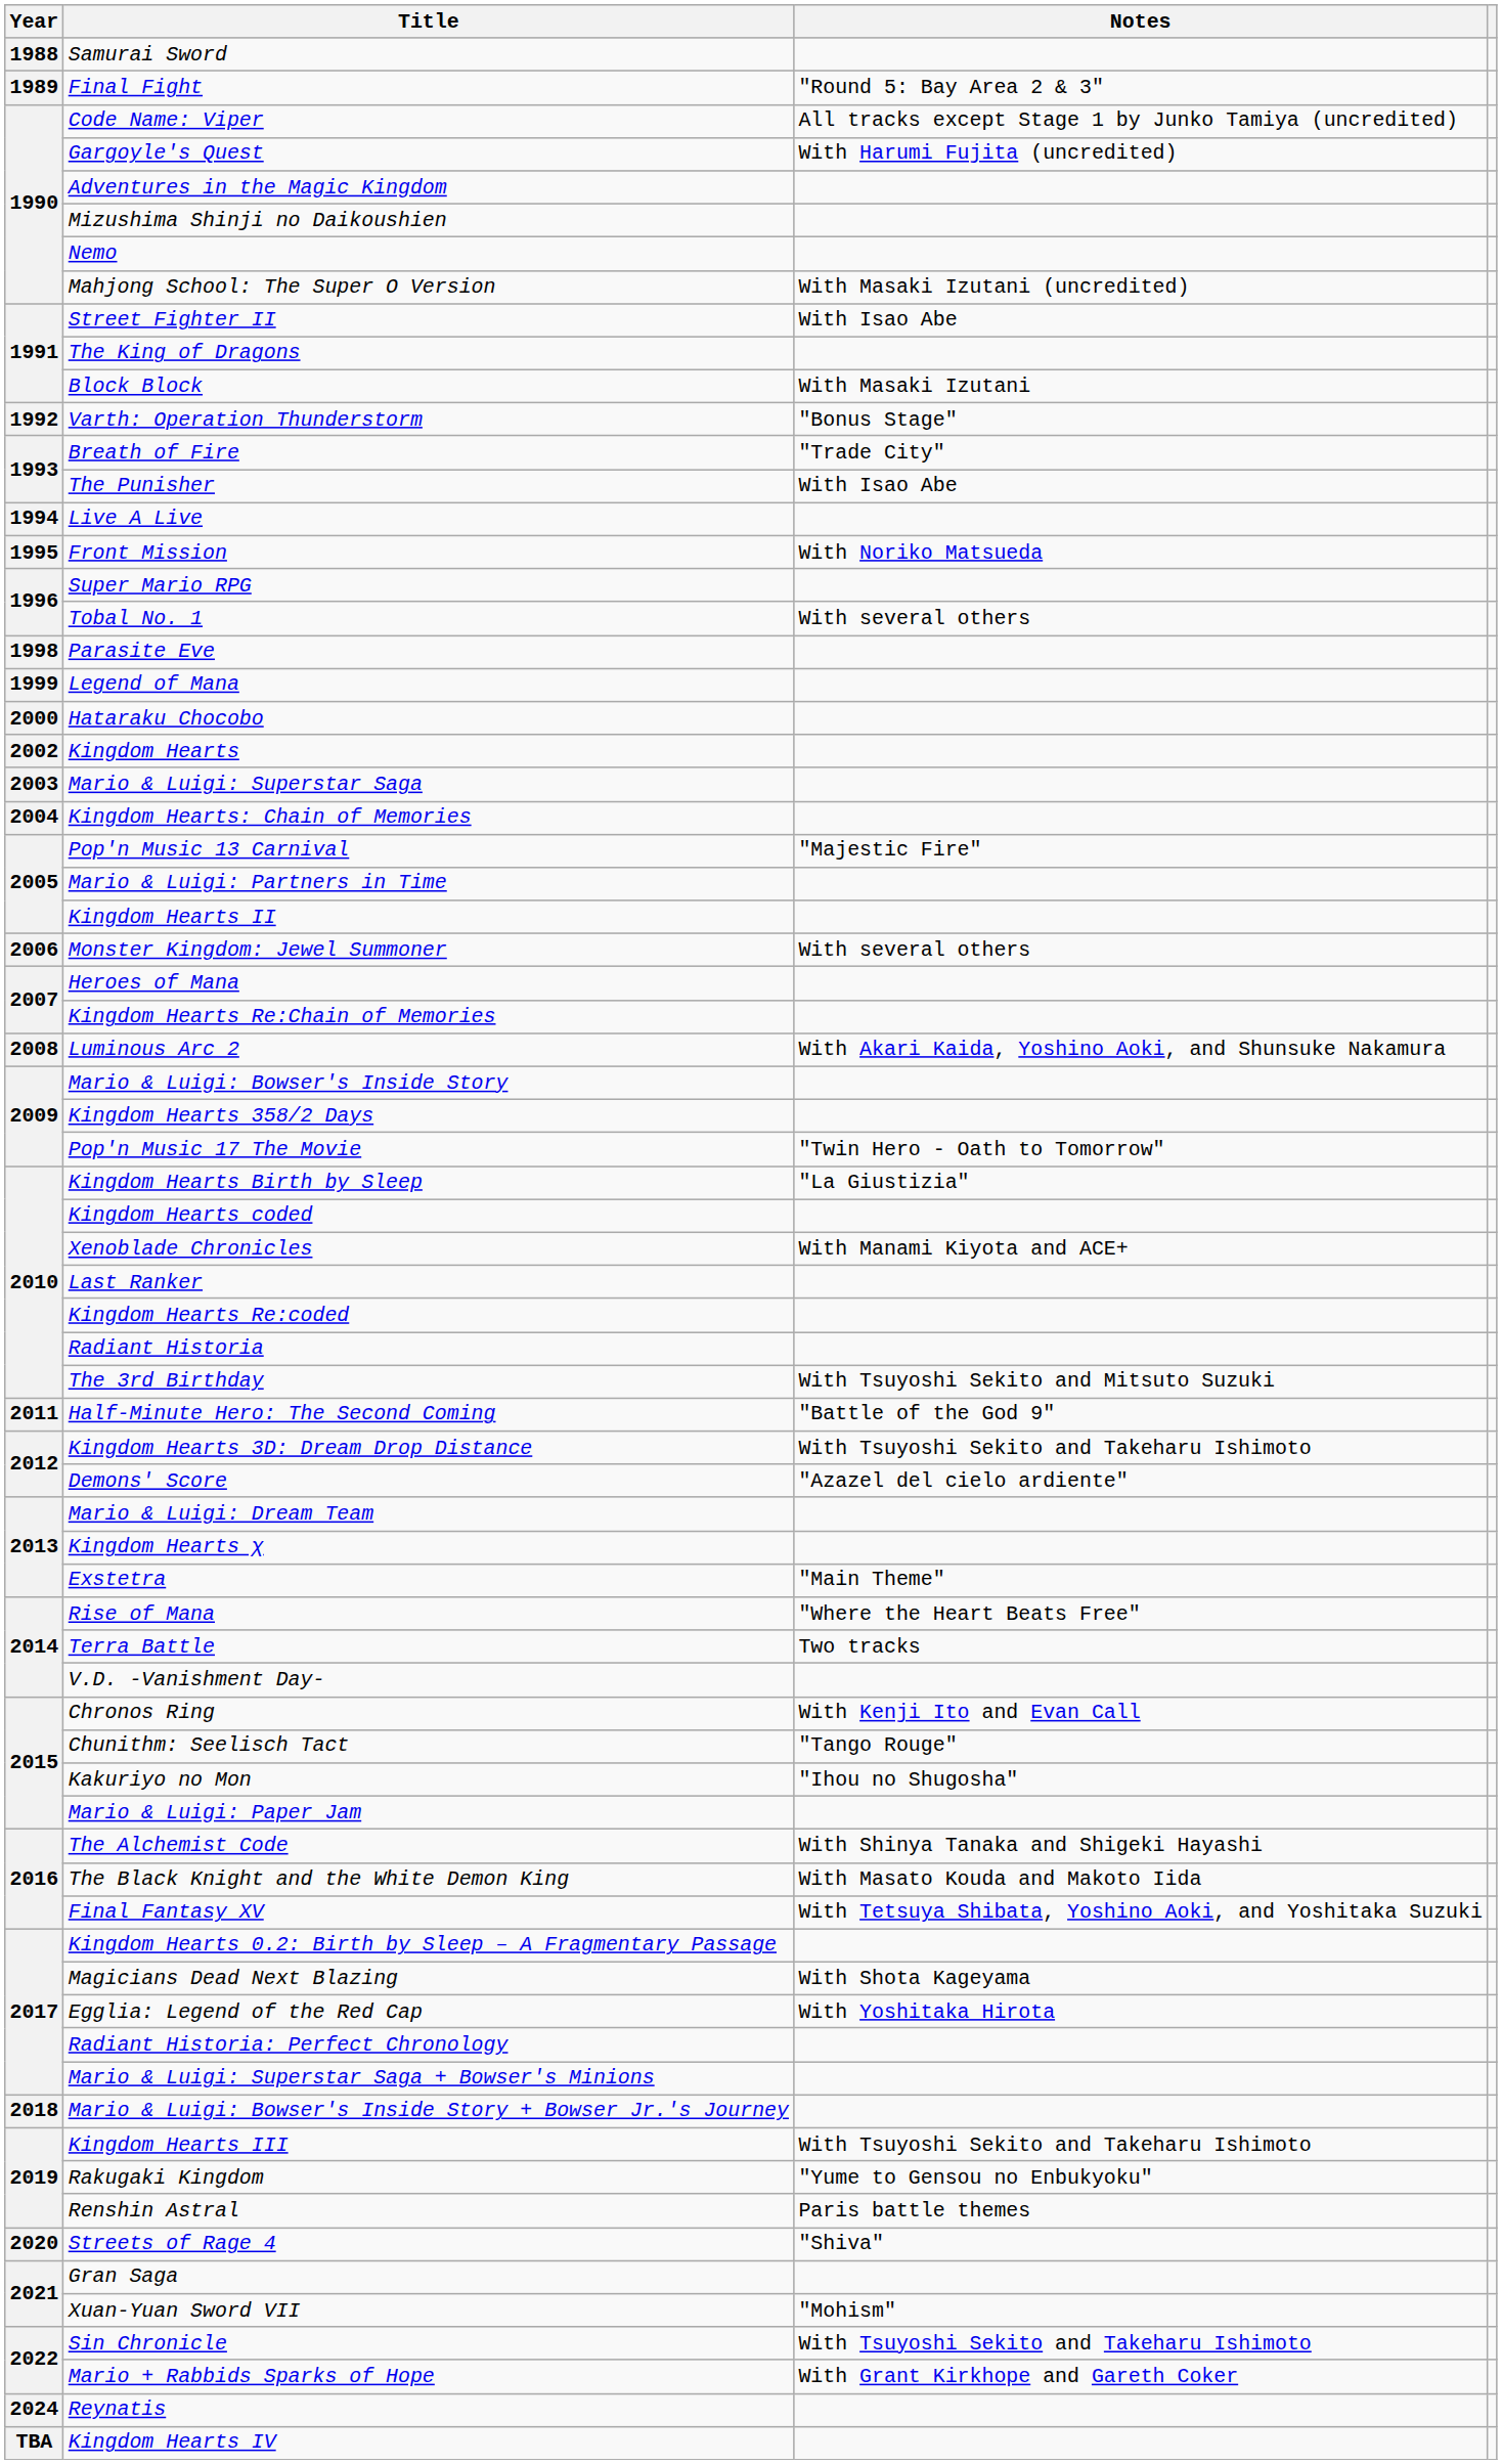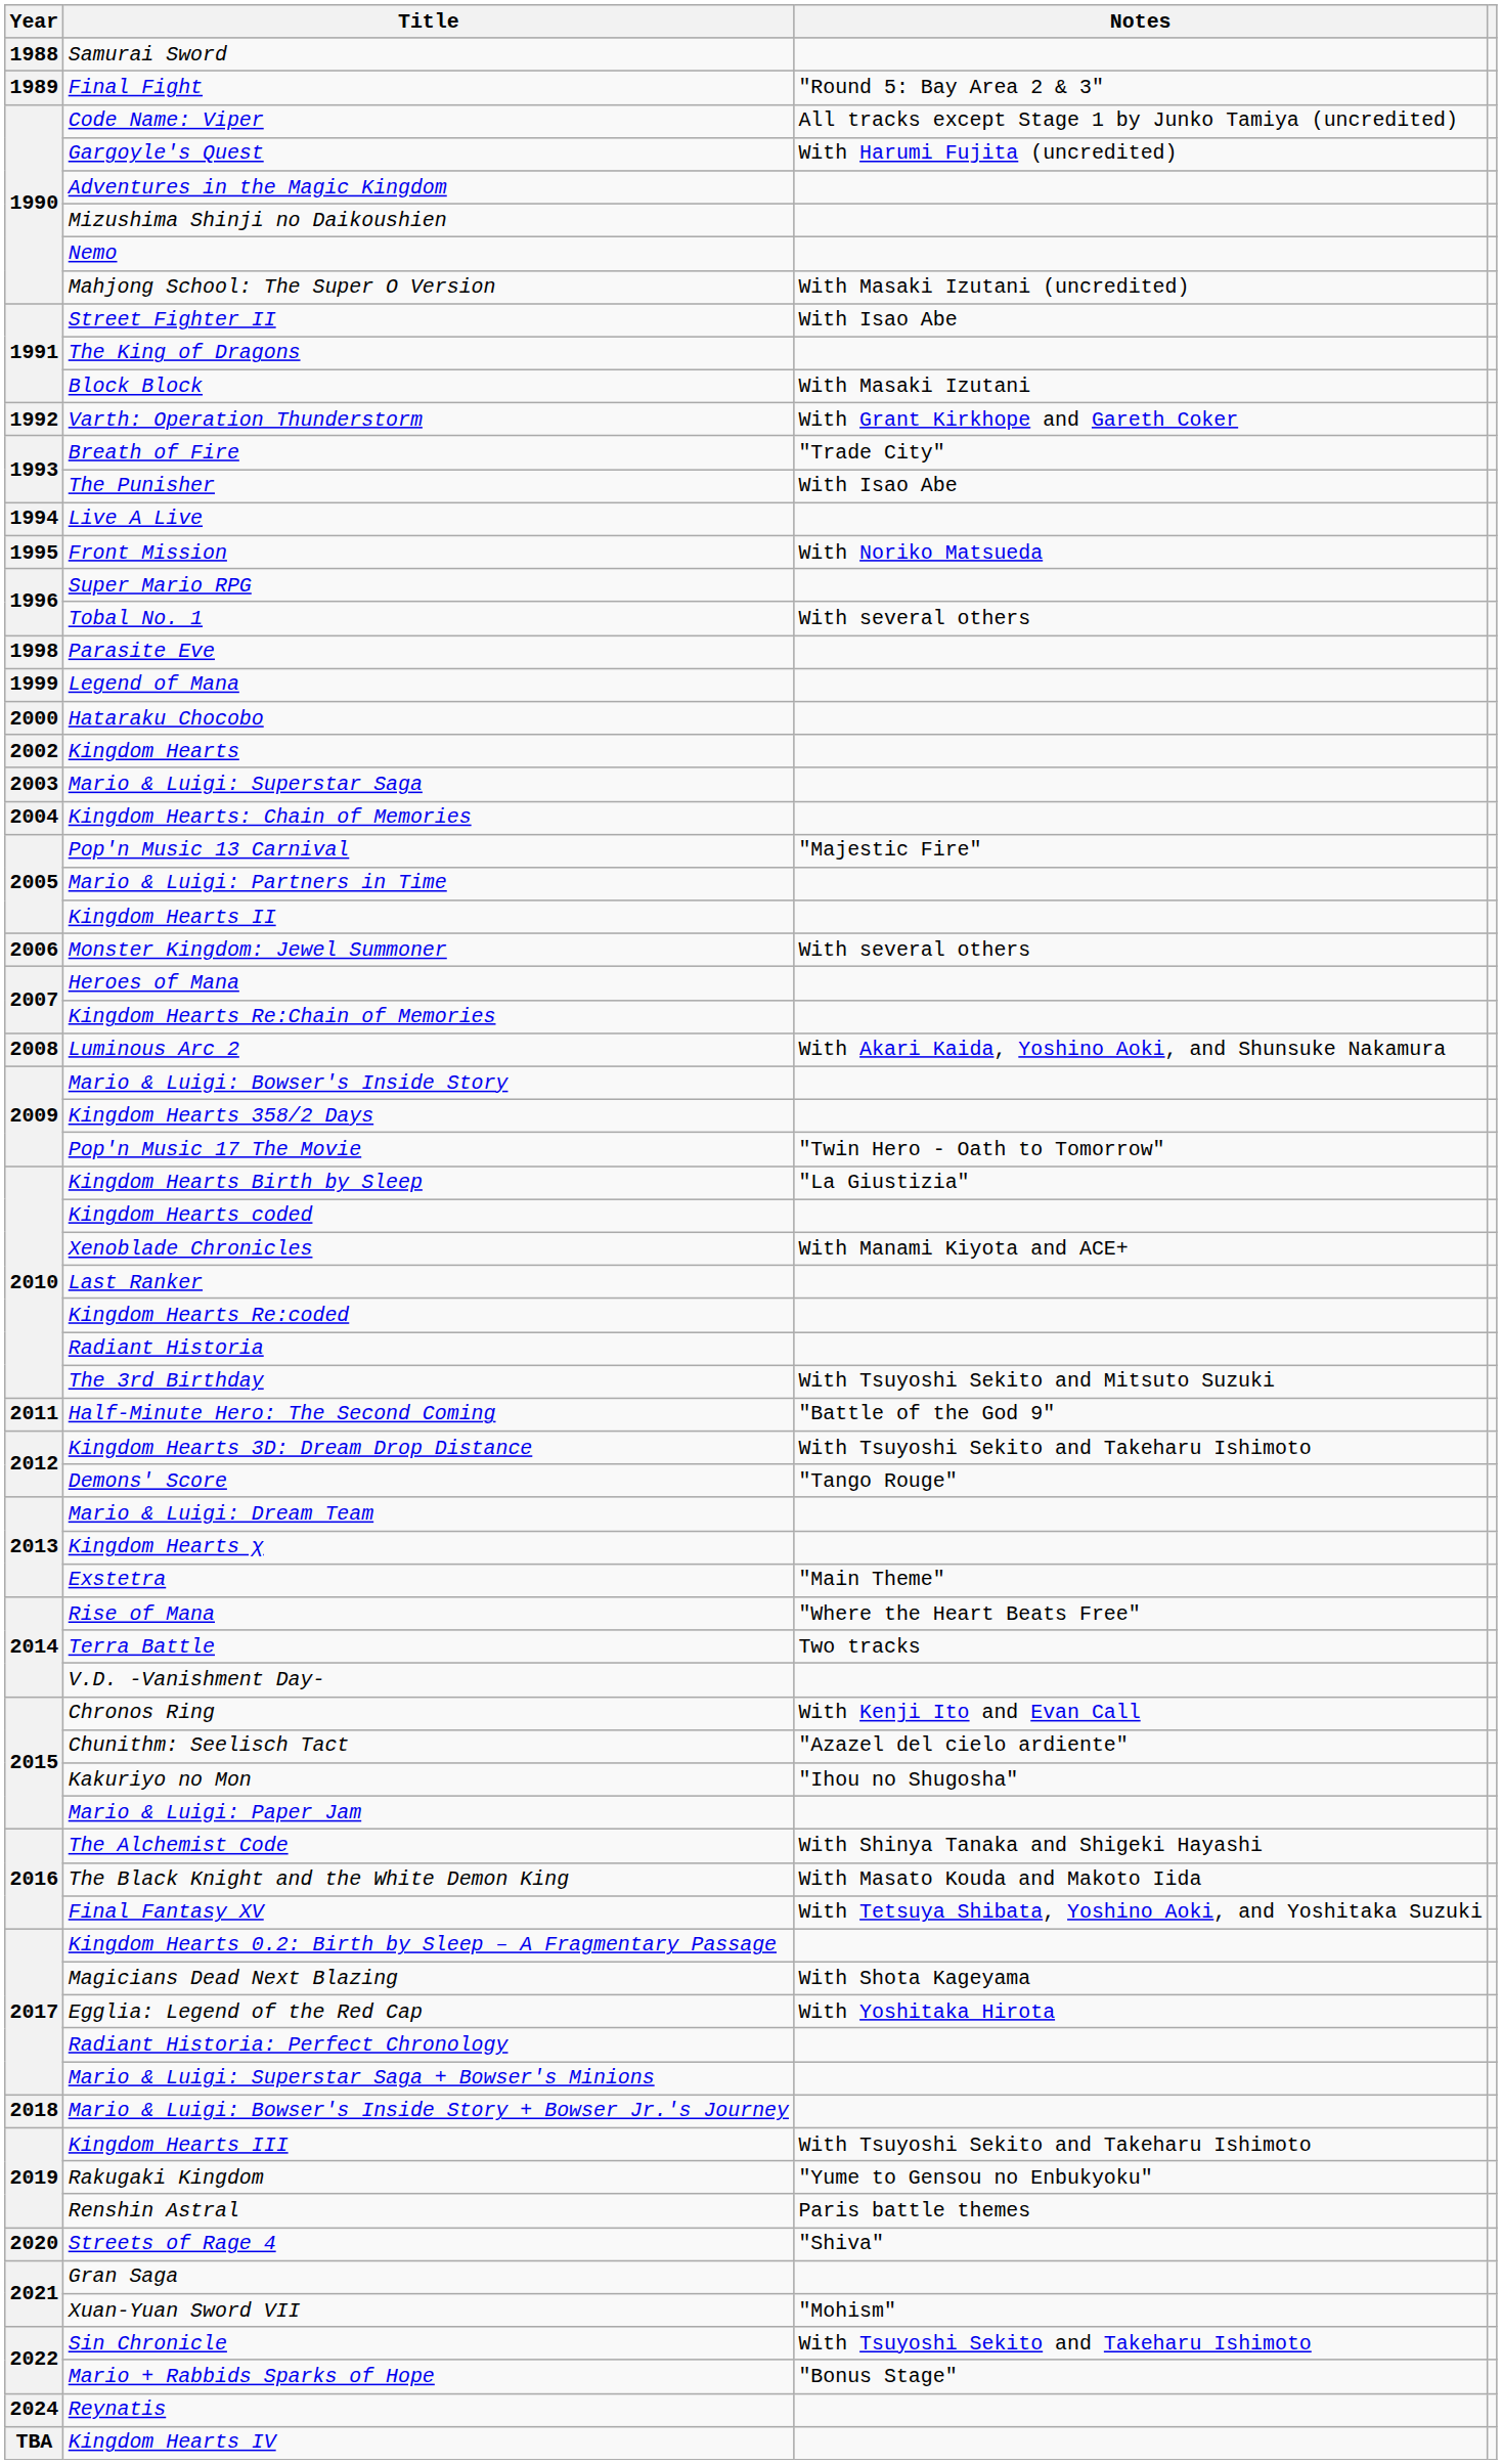 <table class="wikitable sortable"  width="auto">
 <tr>
 <th scope="col">Year</th>
 <th scope="col">Title</th>
 <th scope="col">Notes</th>
 <th scope="col"></th>
 </tr>
 <tr>
 <th scope="row">1988</th>
 <td><em>Samurai Sword</em></td>
 <td></td>
 <td></td>
 </tr>
 <tr>
 <th scope="row">1989</th>
 <td><em><a href='#'>Final Fight</a></em></td>
 <td>"Round 5: Bay Area 2 & 3"</td>
 <td></td>
 </tr>
 <tr>
 <th scope="row" rowspan="6">1990</th>
 <td><em><a href='#'>Code Name: Viper</a></em></td>
 <td>All tracks except Stage 1 by Junko Tamiya (uncredited)</td>
 <td></td>
 </tr>
 <tr>
 <td><em><a href='#'>Gargoyle's Quest</a></em></td>
 <td>With <a href='#'>Harumi Fujita</a> (uncredited)</td>
 <td></td>
 </tr>
 <tr>
 <td><em><a href='#'>Adventures in the Magic Kingdom</a></em></td>
 <td></td>
 <td></td>
 </tr>
 <tr>
 <td><em>Mizushima Shinji no Daikoushien</em></td>
 <td></td>
 <td></td>
 </tr>
 <tr>
 <td><em><a href='#'>Nemo</a></em></td>
 <td></td>
 <td></td>
 </tr>
 <tr>
 <td><em>Mahjong School: The Super O Version</em></td>
 <td>With Masaki Izutani (uncredited)</td>
 <td></td>
 </tr>
 <tr>
 <th scope="row" rowspan="3">1991</th>
 <td><em><a href='#'>Street Fighter II</a></em></td>
 <td>With Isao Abe</td>
 <td></td>
 </tr>
 <tr>
 <td><em><a href='#'>The King of Dragons</a></em></td>
 <td></td>
 <td></td>
 </tr>
 <tr>
 <td><em><a href='#'>Block Block</a></em></td>
 <td>With Masaki Izutani</td>
 <td></td>
 </tr>
 <tr>
 <th scope="row">1992</th>
 <td><em><a href='#'>Varth: Operation Thunderstorm</a></em></td>
-<td>"Bonus Stage"</td>
+<td>With <a href='#'>Grant Kirkhope</a> and <a href='#'>Gareth Coker</a></td>
 <td></td>
 </tr>
 <tr>
 <th scope="row" rowspan="2">1993</th>
 <td><em><a href='#'>Breath of Fire</a></em></td>
 <td>"Trade City"</td>
 <td></td>
 </tr>
 <tr>
 <td><em><a href='#'>The Punisher</a></em></td>
 <td>With Isao Abe</td>
 <td></td>
 </tr>
 <tr>
 <th scope="row">1994</th>
 <td><em><a href='#'>Live A Live</a></em></td>
 <td></td>
 <td></td>
 </tr>
 <tr>
 <th scope="row">1995</th>
 <td><em><a href='#'>Front Mission</a></em></td>
 <td>With <a href='#'>Noriko Matsueda</a></td>
 <td></td>
 </tr>
 <tr>
 <th scope="row" rowspan="2">1996</th>
 <td><em><a href='#'>Super Mario RPG</a></em></td>
 <td></td>
 <td></td>
 </tr>
 <tr>
 <td><em><a href='#'>Tobal No. 1</a></em></td>
 <td>With several others</td>
 <td></td>
 </tr>
 <tr>
 <th scope="row">1998</th>
 <td><em><a href='#'>Parasite Eve</a></em></td>
 <td></td>
 <td></td>
 </tr>
 <tr>
 <th scope="row">1999</th>
 <td><em><a href='#'>Legend of Mana</a></em></td>
 <td></td>
 <td></td>
 </tr>
 <tr>
 <th scope="row">2000</th>
 <td><em><a href='#'>Hataraku Chocobo</a></em></td>
 <td></td>
 <td></td>
 </tr>
 <tr>
 <th scope="row">2002</th>
 <td><em><a href='#'>Kingdom Hearts</a></em></td>
 <td></td>
 <td></td>
 </tr>
 <tr>
 <th scope="row">2003</th>
 <td><em><a href='#'>Mario & Luigi: Superstar Saga</a></em></td>
 <td></td>
 <td></td>
 </tr>
 <tr>
 <th scope="row">2004</th>
 <td><em><a href='#'>Kingdom Hearts: Chain of Memories</a></em></td>
 <td></td>
 <td></td>
 </tr>
 <tr>
 <th scope="row" rowspan="3">2005</th>
 <td><em><a href='#'>Pop'n Music 13 Carnival</a></em></td>
 <td>"Majestic Fire"</td>
 <td></td>
 </tr>
 <tr>
 <td><em><a href='#'>Mario & Luigi: Partners in Time</a></em></td>
 <td></td>
 <td></td>
 </tr>
 <tr>
 <td><em><a href='#'>Kingdom Hearts II</a></em></td>
 <td></td>
 <td></td>
 </tr>
 <tr>
 <th scope="row">2006</th>
 <td><em><a href='#'>Monster Kingdom: Jewel Summoner</a></em></td>
 <td>With several others</td>
 <td></td>
 </tr>
 <tr>
 <th scope="row" rowspan="2">2007</th>
 <td><em><a href='#'>Heroes of Mana</a></em></td>
 <td></td>
 <td></td>
 </tr>
 <tr>
 <td><em><a href='#'>Kingdom Hearts Re:Chain of Memories</a></em></td>
 <td></td>
 <td></td>
 </tr>
 <tr>
 <th scope="row">2008</th>
 <td><em><a href='#'>Luminous Arc 2</a></em></td>
 <td>With <a href='#'>Akari Kaida</a>, <a href='#'>Yoshino Aoki</a>, and Shunsuke Nakamura</td>
 <td></td>
 </tr>
 <tr>
 <th scope="row" rowspan="3">2009</th>
 <td><em><a href='#'>Mario & Luigi: Bowser's Inside Story</a></em></td>
 <td></td>
 <td></td>
 </tr>
 <tr>
 <td><em><a href='#'>Kingdom Hearts 358/2 Days</a></em></td>
 <td></td>
 <td></td>
 </tr>
 <tr>
 <td><em><a href='#'>Pop'n Music 17 The Movie</a></em></td>
 <td>"Twin Hero - Oath to Tomorrow"</td>
 <td></td>
 </tr>
 <tr>
 <th scope="row" rowspan="7">2010</th>
 <td><em><a href='#'>Kingdom Hearts Birth by Sleep</a></em></td>
 <td>"La Giustizia"</td>
 <td></td>
 </tr>
 <tr>
 <td><em><a href='#'>Kingdom Hearts coded</a></em></td>
 <td></td>
 <td></td>
 </tr>
 <tr>
 <td><em><a href='#'>Xenoblade Chronicles</a></em></td>
 <td>With Manami Kiyota and ACE+</td>
 <td></td>
 </tr>
 <tr>
 <td><em><a href='#'>Last Ranker</a></em></td>
 <td></td>
 <td></td>
 </tr>
 <tr>
 <td><em><a href='#'>Kingdom Hearts Re:coded</a></em></td>
 <td></td>
 <td></td>
 </tr>
 <tr>
 <td><em><a href='#'>Radiant Historia</a></em></td>
 <td></td>
 <td></td>
 </tr>
 <tr>
 <td><em><a href='#'>The 3rd Birthday</a></em></td>
 <td>With Tsuyoshi Sekito and Mitsuto Suzuki</td>
 <td></td>
 </tr>
 <tr>
 <th scope="row">2011</th>
 <td><em><a href='#'>Half-Minute Hero: The Second Coming</a></em></td>
 <td>"Battle of the God 9"</td>
 <td></td>
 </tr>
 <tr>
 <th scope="row" rowspan="2">2012</th>
 <td><em><a href='#'>Kingdom Hearts 3D: Dream Drop Distance</a></em></td>
 <td>With Tsuyoshi Sekito and Takeharu Ishimoto</td>
 <td></td>
 </tr>
 <tr>
 <td><em><a href='#'>Demons' Score</a></em></td>
-<td>"Azazel del cielo ardiente"</td>
+<td>"Tango Rouge"</td>
 <td></td>
 </tr>
 <tr>
 <th scope="row" rowspan="3">2013</th>
 <td><em><a href='#'>Mario & Luigi: Dream Team</a></em></td>
 <td></td>
 <td></td>
 </tr>
 <tr>
 <td><em><a href='#'>Kingdom Hearts χ</a></em></td>
 <td></td>
 <td></td>
 </tr>
 <tr>
 <td><em><a href='#'>Exstetra</a></em></td>
 <td>"Main Theme"</td>
 <td></td>
 </tr>
 <tr>
 <th scope="row" rowspan="3">2014</th>
 <td><em><a href='#'>Rise of Mana</a></em></td>
 <td>"Where the Heart Beats Free"</td>
 <td></td>
 </tr>
 <tr>
 <td><em><a href='#'>Terra Battle</a></em></td>
 <td>Two tracks</td>
 <td></td>
 </tr>
 <tr>
 <td><em>V.D. -Vanishment Day-</em></td>
 <td></td>
 <td></td>
 </tr>
 <tr>
 <th scope="row" rowspan="4">2015</th>
 <td><em>Chronos Ring</em></td>
 <td>With <a href='#'>Kenji Ito</a> and <a href='#'>Evan Call</a></td>
 <td></td>
 </tr>
 <tr>
 <td><em>Chunithm: Seelisch Tact</em></td>
-<td>"Tango Rouge"</td>
+<td>"Azazel del cielo ardiente"</td>
 <td></td>
 </tr>
 <tr>
 <td><em>Kakuriyo no Mon</em></td>
 <td>"Ihou no Shugosha"</td>
 <td></td>
 </tr>
 <tr>
 <td><em><a href='#'>Mario & Luigi: Paper Jam</a></em></td>
 <td></td>
 <td></td>
 </tr>
 <tr>
 <th scope="row" rowspan="3">2016</th>
 <td><em><a href='#'>The Alchemist Code</a></em></td>
 <td>With Shinya Tanaka and Shigeki Hayashi</td>
 <td></td>
 </tr>
 <tr>
 <td><em>The Black Knight and the White Demon King</em></td>
 <td>With Masato Kouda and Makoto Iida</td>
 <td></td>
 </tr>
 <tr>
 <td><em><a href='#'>Final Fantasy XV</a></em></td>
 <td>With <a href='#'>Tetsuya Shibata</a>, <a href='#'>Yoshino Aoki</a>, and Yoshitaka Suzuki</td>
 <td></td>
 </tr>
 <tr>
 <th scope="row" rowspan="5">2017</th>
 <td><em><a href='#'>Kingdom Hearts 0.2: Birth by Sleep – A Fragmentary Passage</a></em></td>
 <td></td>
 <td></td>
 </tr>
 <tr>
 <td><em>Magicians Dead Next Blazing</em></td>
 <td>With Shota Kageyama</td>
 <td></td>
 </tr>
 <tr>
 <td><em>Egglia: Legend of the Red Cap</em></td>
 <td>With <a href='#'>Yoshitaka Hirota</a></td>
 <td></td>
 </tr>
 <tr>
 <td><em><a href='#'>Radiant Historia: Perfect Chronology</a></em></td>
 <td></td>
 <td></td>
 </tr>
 <tr>
 <td><em><a href='#'>Mario & Luigi: Superstar Saga + Bowser's Minions</a></em></td>
 <td></td>
 <td></td>
 </tr>
 <tr>
 <th scope="row" rowspan="1">2018</th>
 <td><em><a href='#'>Mario & Luigi: Bowser's Inside Story + Bowser Jr.'s Journey</a></em></td>
 <td></td>
 <td></td>
 </tr>
 <tr>
 <th scope="row" rowspan="3">2019</th>
 <td><em><a href='#'>Kingdom Hearts III</a></em></td>
 <td>With Tsuyoshi Sekito and Takeharu Ishimoto</td>
 <td></td>
 </tr>
 <tr>
 <td><em>Rakugaki Kingdom</em></td>
 <td>"Yume to Gensou no Enbukyoku"</td>
 <td></td>
 </tr>
 <tr>
 <td><em>Renshin Astral</em></td>
 <td>Paris battle themes</td>
 <td></td>
 </tr>
 <tr>
 <th scope="row">2020</th>
 <td><em><a href='#'>Streets of Rage 4</a></em></td>
 <td>"Shiva"</td>
 <td></td>
 </tr>
 <tr>
 <th scope="row" rowspan="2">2021</th>
 <td><em>Gran Saga</em></td>
 <td></td>
 <td></td>
 </tr>
 <tr>
 <td><em>Xuan-Yuan Sword VII</em></td>
 <td>"Mohism"</td>
 <td></td>
 </tr>
 <tr>
 <th rowspan="2" scope="row">2022</th>
 <td><em><a href='#'>Sin Chronicle</a></em></td>
 <td>With <a href='#'>Tsuyoshi Sekito</a> and <a href='#'>Takeharu Ishimoto</a></td>
 <td></td>
 </tr>
 <tr>
 <td><em><a href='#'>Mario + Rabbids Sparks of Hope</a></em></td>
-<td>With <a href='#'>Grant Kirkhope</a> and <a href='#'>Gareth Coker</a></td>
+<td>"Bonus Stage"</td>
 <td></td>
 </tr>
 <tr>
 <th rowspan="1" scope="row">2024</th>
 <td><em><a href='#'>Reynatis</a></em></td>
 <td></td>
 <td></td>
 </tr>
 <tr>
 <th rowspan="1" scope="row">TBA</th>
 <td><em><a href='#'>Kingdom Hearts IV</a></em></td>
 <td></td>
 <td></td>
 </tr>
 </table>
